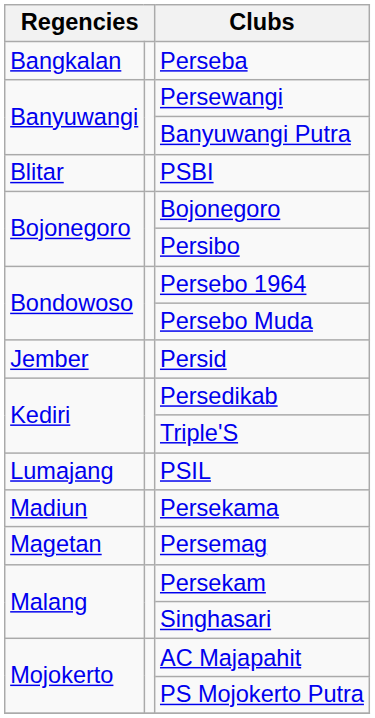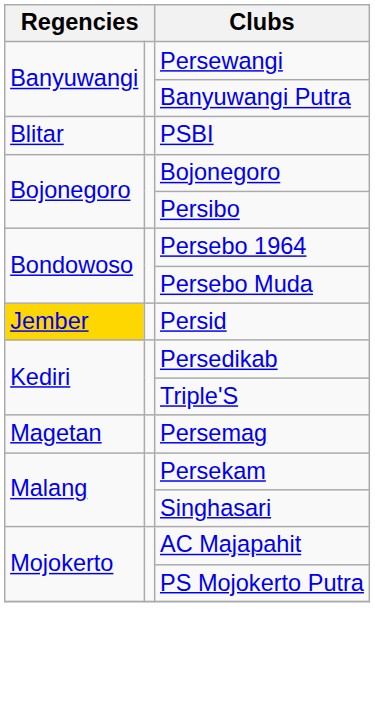 <table class="wikitable">
 <tr>
 <th colspan=2>Regencies</th>
 <th>Clubs</th>
-</tr>
-<tr>
-<td><a href='#'>Bangkalan</a></td>
-<td></td>
-<td><a href='#'>Perseba</a></td>
 </tr>
 <tr>
 <td rowspan=2><a href='#'>Banyuwangi</a></td>
 <td rowspan=2></td>
 <td><a href='#'>Persewangi</a></td>
 </tr>
 <tr>
 <td><a href='#'>Banyuwangi Putra</a></td>
 </tr>
 <tr>
 <td><a href='#'>Blitar</a></td>
 <td></td>
 <td><a href='#'>PSBI</a></td>
 </tr>
 <tr>
 <td rowspan=2><a href='#'>Bojonegoro</a></td>
 <td rowspan=2></td>
 <td><a href='#'>Bojonegoro</a></td>
 </tr>
 <tr>
 <td><a href='#'>Persibo</a></td>
 </tr>
 <tr>
 <td rowspan=2><a href='#'>Bondowoso</a></td>
 <td rowspan=2></td>
 <td><a href='#'>Persebo 1964</a></td>
 </tr>
 <tr>
 <td><a href='#'>Persebo Muda</a></td>
 </tr>
 <tr>
-<td><a href='#'>Jember</a></td>
+<td style="background: gold;"><a href='#'>Jember</a></td>
 <td></td>
 <td><a href='#'>Persid</a></td>
 </tr>
 <tr>
 <td rowspan=2><a href='#'>Kediri</a></td>
 <td rowspan=2></td>
 <td><a href='#'>Persedikab</a></td>
 </tr>
 <tr>
 <td><a href='#'>Triple'S</a></td>
-</tr>
-<tr>
-<td><a href='#'>Lumajang</a></td>
-<td></td>
-<td><a href='#'>PSIL</a></td>
-</tr>
-<tr>
-<td><a href='#'>Madiun</a></td>
-<td></td>
-<td><a href='#'>Persekama</a></td>
 </tr>
 <tr>
 <td><a href='#'>Magetan</a></td>
 <td></td>
 <td><a href='#'>Persemag</a></td>
 </tr>
 <tr>
 <td rowspan=2><a href='#'>Malang</a></td>
 <td rowspan=2></td>
 <td><a href='#'>Persekam</a></td>
 </tr>
 <tr>
 <td><a href='#'>Singhasari</a></td>
 </tr>
 <tr>
 <td rowspan=2><a href='#'>Mojokerto</a></td>
 <td rowspan=2></td>
 <td><a href='#'>AC Majapahit</a></td>
 </tr>
 <tr>
 <td><a href='#'>PS Mojokerto Putra</a></td>
 </tr>
 <tr>
 </tr>
 </table>
